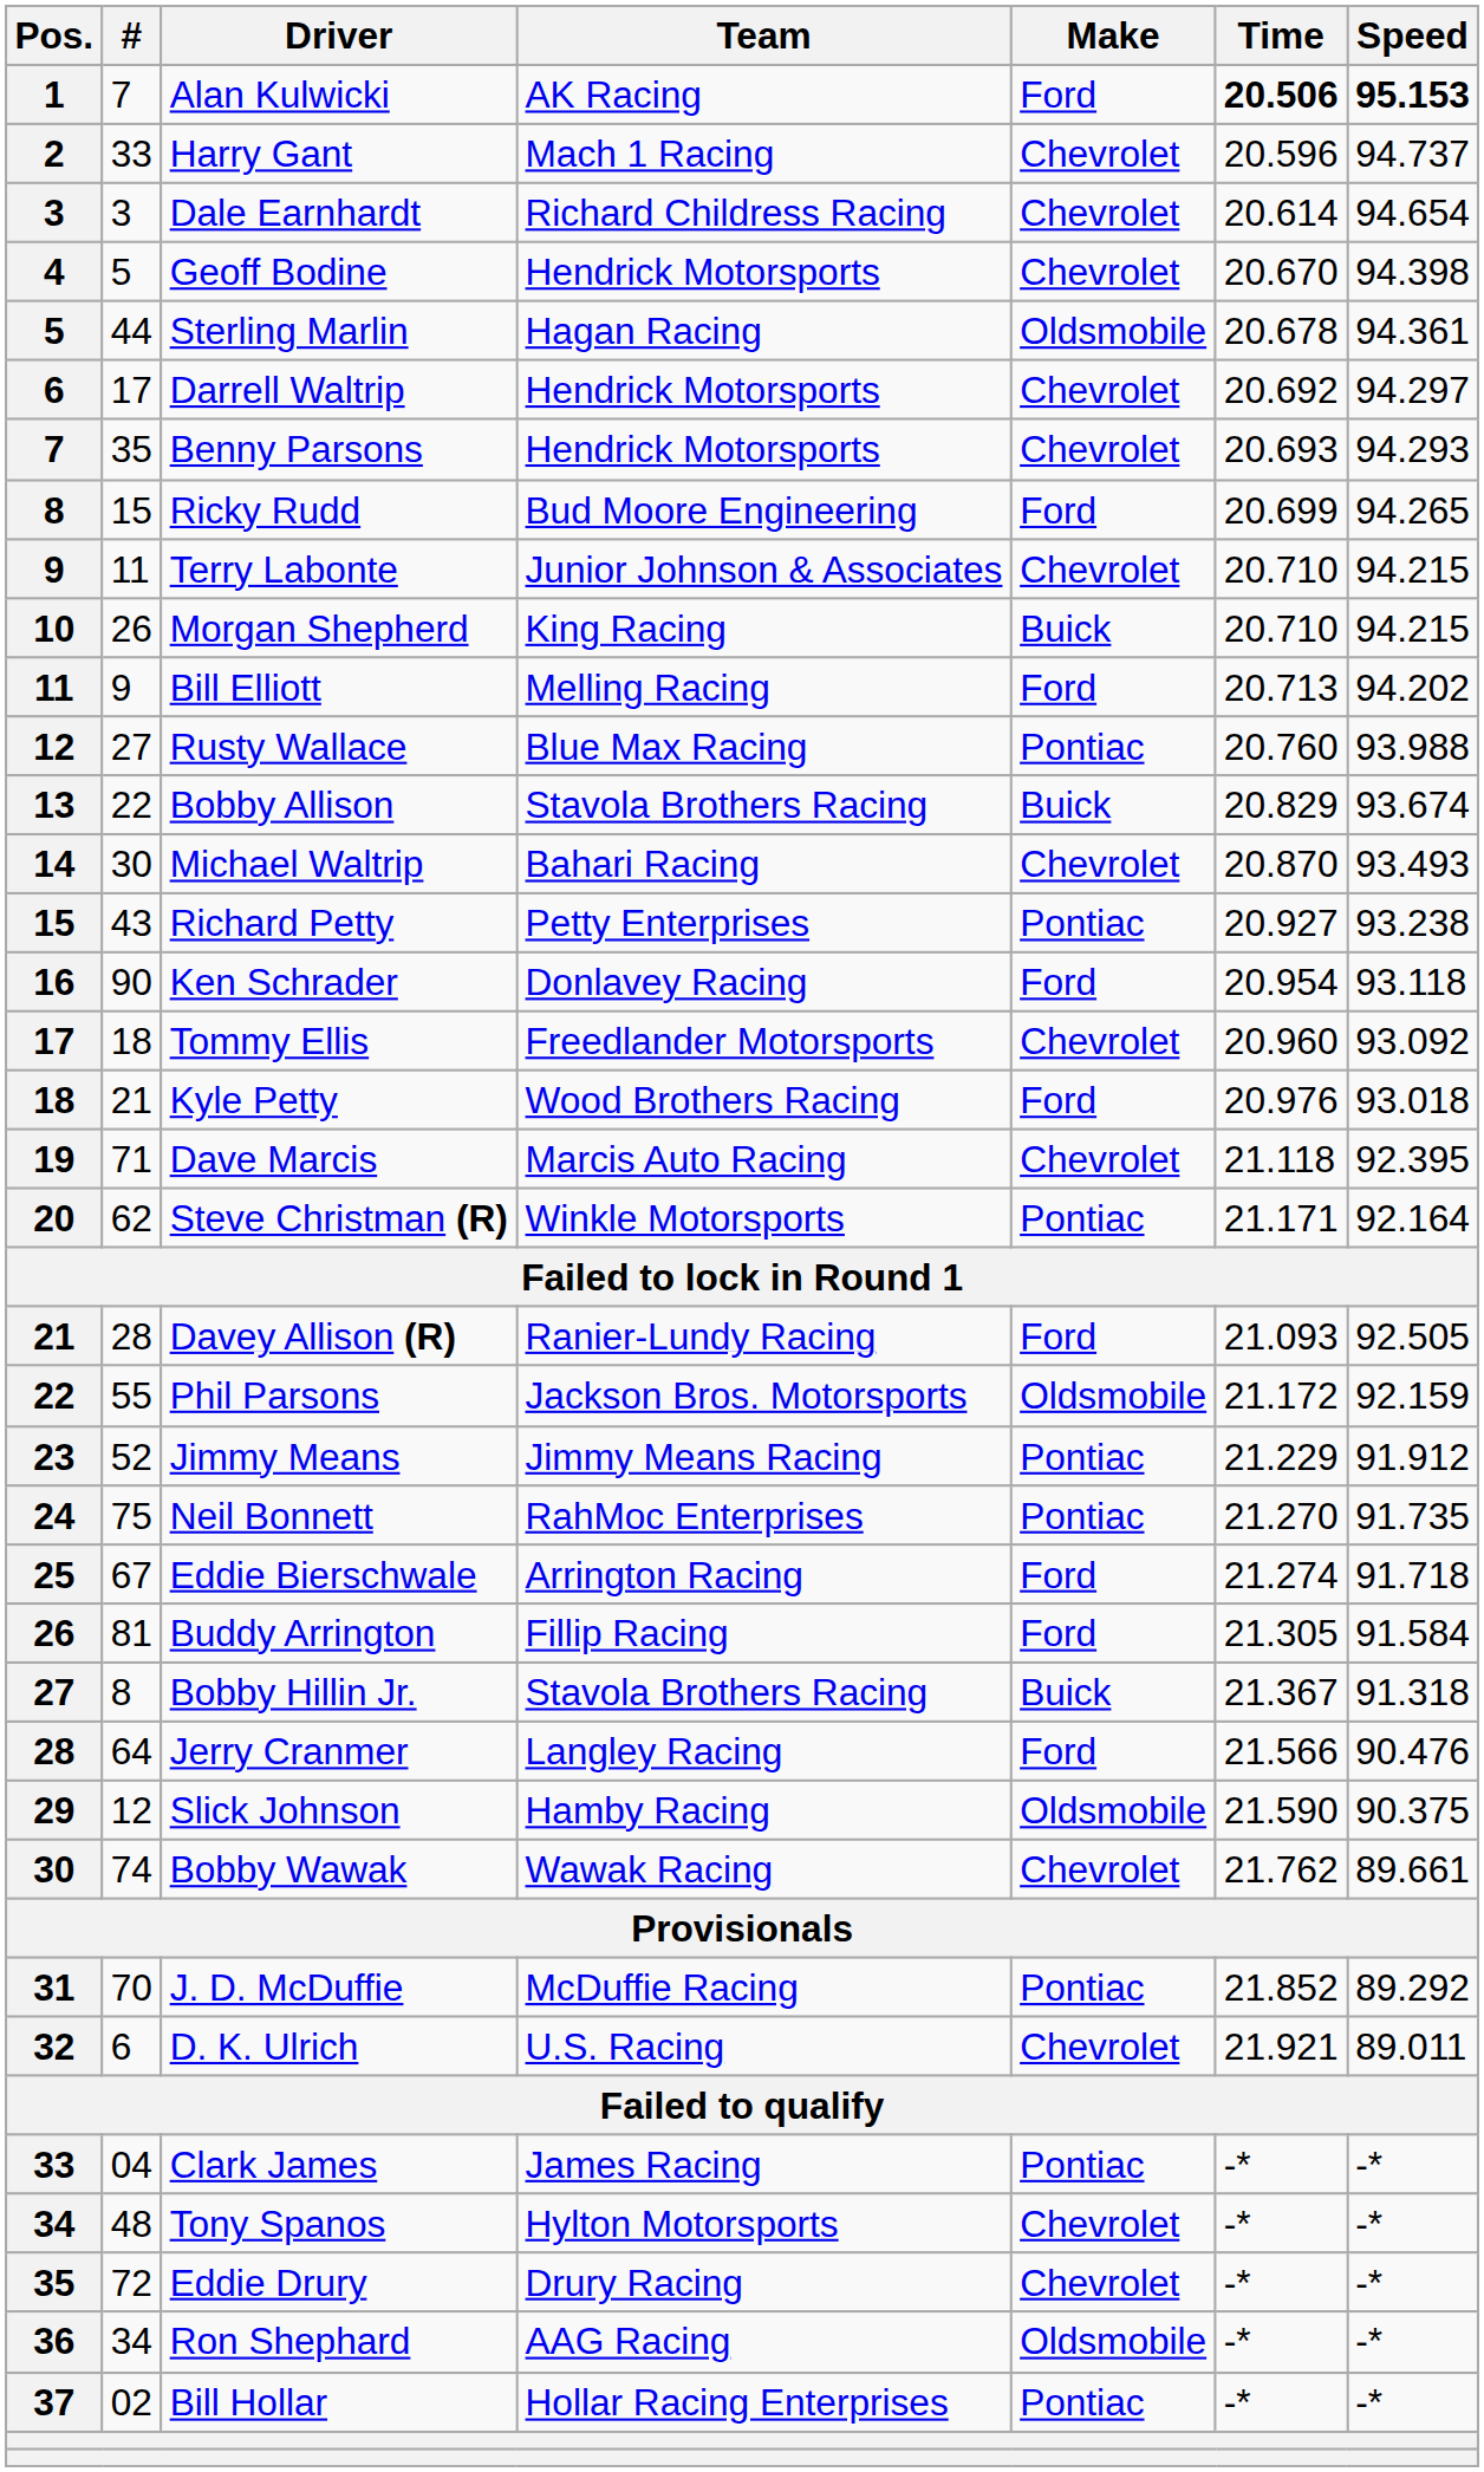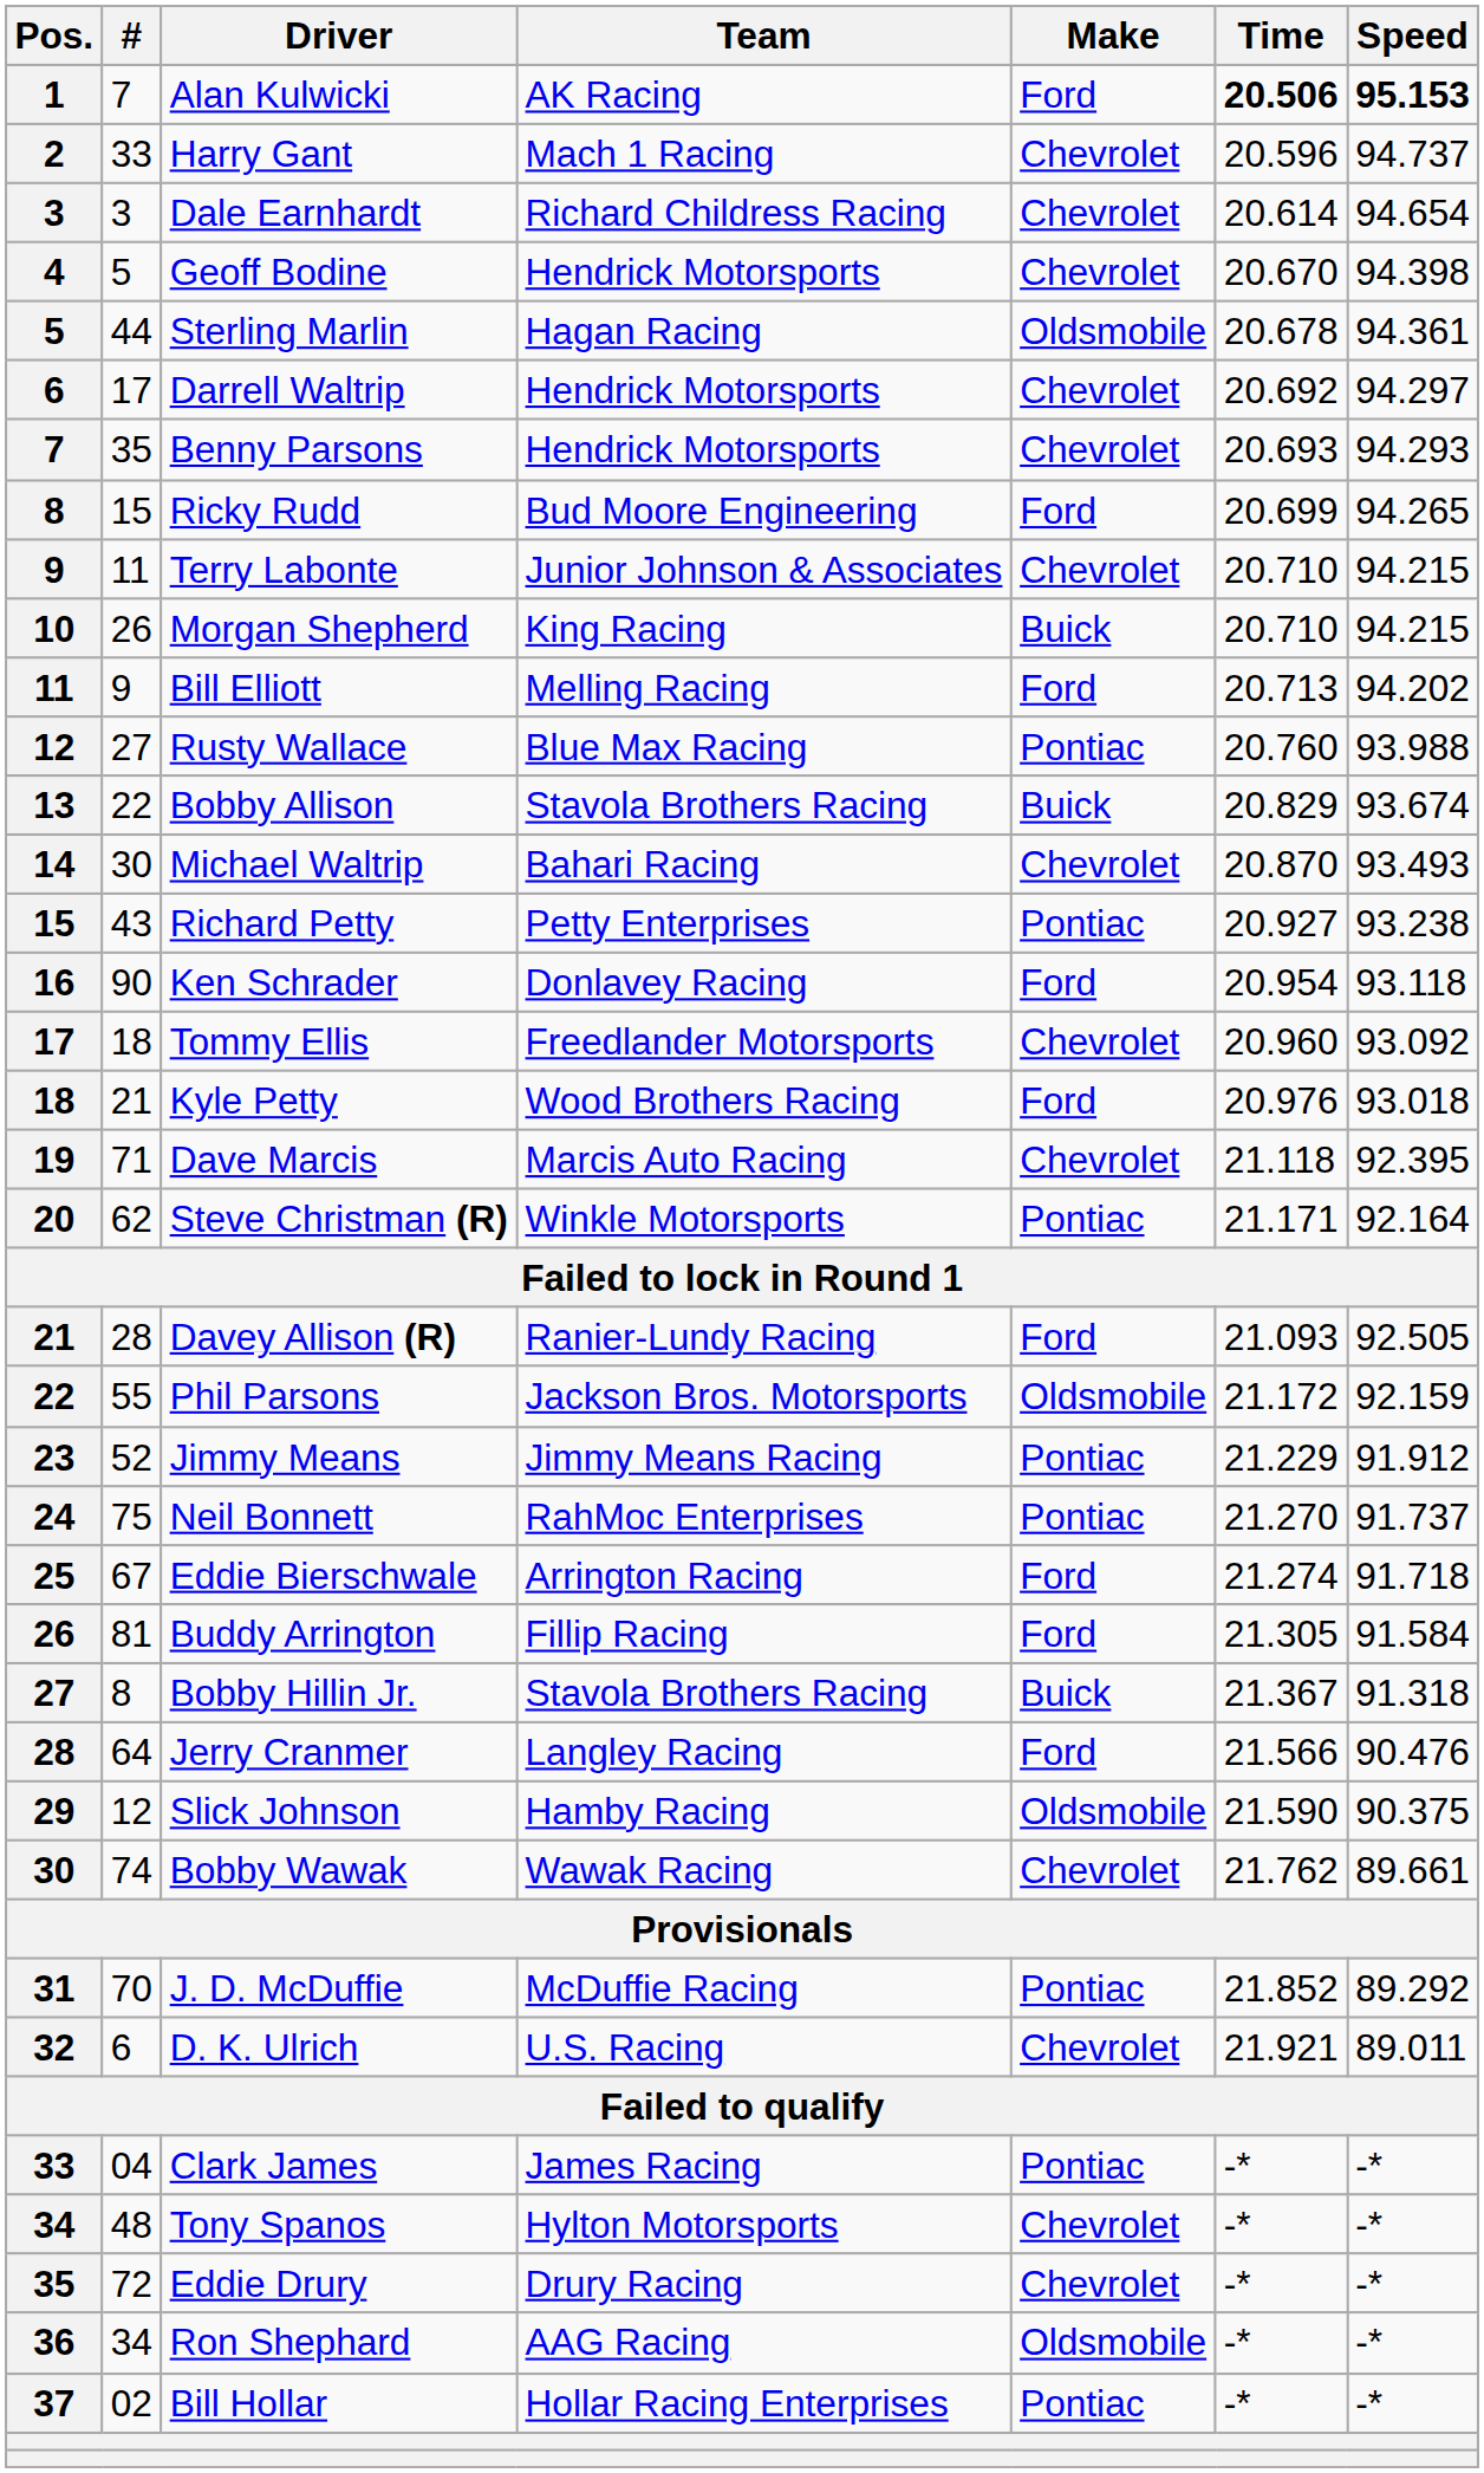 <table class="wikitable" style="font-size:95%">
 <tr>
 <th>Pos.</th>
 <th>#</th>
 <th>Driver</th>
 <th>Team</th>
 <th>Make</th>
 <th>Time</th>
 <th>Speed</th>
 </tr>
 <tr>
 <th>1</th>
 <td>7</td>
 <td><a href='#'>Alan Kulwicki</a></td>
 <td><a href='#'>AK Racing</a></td>
 <td><a href='#'>Ford</a></td>
 <td><strong>20.506</strong></td>
 <td><strong>95.153</strong></td>
 </tr>
 <tr>
 <th>2</th>
 <td>33</td>
 <td><a href='#'>Harry Gant</a></td>
 <td><a href='#'>Mach 1 Racing</a></td>
 <td><a href='#'>Chevrolet</a></td>
 <td>20.596</td>
 <td>94.737</td>
 </tr>
 <tr>
 <th>3</th>
 <td>3</td>
 <td><a href='#'>Dale Earnhardt</a></td>
 <td><a href='#'>Richard Childress Racing</a></td>
 <td><a href='#'>Chevrolet</a></td>
 <td>20.614</td>
 <td>94.654</td>
 </tr>
 <tr>
 <th>4</th>
 <td>5</td>
 <td><a href='#'>Geoff Bodine</a></td>
 <td><a href='#'>Hendrick Motorsports</a></td>
 <td><a href='#'>Chevrolet</a></td>
 <td>20.670</td>
 <td>94.398</td>
 </tr>
 <tr>
 <th>5</th>
 <td>44</td>
 <td><a href='#'>Sterling Marlin</a></td>
 <td><a href='#'>Hagan Racing</a></td>
 <td><a href='#'>Oldsmobile</a></td>
 <td>20.678</td>
 <td>94.361</td>
 </tr>
 <tr>
 <th>6</th>
 <td>17</td>
 <td><a href='#'>Darrell Waltrip</a></td>
 <td><a href='#'>Hendrick Motorsports</a></td>
 <td><a href='#'>Chevrolet</a></td>
 <td>20.692</td>
 <td>94.297</td>
 </tr>
 <tr>
 <th>7</th>
 <td>35</td>
 <td><a href='#'>Benny Parsons</a></td>
 <td><a href='#'>Hendrick Motorsports</a></td>
 <td><a href='#'>Chevrolet</a></td>
 <td>20.693</td>
 <td>94.293</td>
 </tr>
 <tr>
 <th>8</th>
 <td>15</td>
 <td><a href='#'>Ricky Rudd</a></td>
 <td><a href='#'>Bud Moore Engineering</a></td>
 <td><a href='#'>Ford</a></td>
 <td>20.699</td>
 <td>94.265</td>
 </tr>
 <tr>
 <th>9</th>
 <td>11</td>
 <td><a href='#'>Terry Labonte</a></td>
 <td><a href='#'>Junior Johnson & Associates</a></td>
 <td><a href='#'>Chevrolet</a></td>
 <td>20.710</td>
 <td>94.215</td>
 </tr>
 <tr>
 <th>10</th>
 <td>26</td>
 <td><a href='#'>Morgan Shepherd</a></td>
 <td><a href='#'>King Racing</a></td>
 <td><a href='#'>Buick</a></td>
 <td>20.710</td>
 <td>94.215</td>
 </tr>
 <tr>
 <th>11</th>
 <td>9</td>
 <td><a href='#'>Bill Elliott</a></td>
 <td><a href='#'>Melling Racing</a></td>
 <td><a href='#'>Ford</a></td>
 <td>20.713</td>
 <td>94.202</td>
 </tr>
 <tr>
 <th>12</th>
 <td>27</td>
 <td><a href='#'>Rusty Wallace</a></td>
 <td><a href='#'>Blue Max Racing</a></td>
 <td><a href='#'>Pontiac</a></td>
 <td>20.760</td>
 <td>93.988</td>
 </tr>
 <tr>
 <th>13</th>
 <td>22</td>
 <td><a href='#'>Bobby Allison</a></td>
 <td><a href='#'>Stavola Brothers Racing</a></td>
 <td><a href='#'>Buick</a></td>
 <td>20.829</td>
 <td>93.674</td>
 </tr>
 <tr>
 <th>14</th>
 <td>30</td>
 <td><a href='#'>Michael Waltrip</a></td>
 <td><a href='#'>Bahari Racing</a></td>
 <td><a href='#'>Chevrolet</a></td>
 <td>20.870</td>
 <td>93.493</td>
 </tr>
 <tr>
 <th>15</th>
 <td>43</td>
 <td><a href='#'>Richard Petty</a></td>
 <td><a href='#'>Petty Enterprises</a></td>
 <td><a href='#'>Pontiac</a></td>
 <td>20.927</td>
 <td>93.238</td>
 </tr>
 <tr>
 <th>16</th>
 <td>90</td>
 <td><a href='#'>Ken Schrader</a></td>
 <td><a href='#'>Donlavey Racing</a></td>
 <td><a href='#'>Ford</a></td>
 <td>20.954</td>
 <td>93.118</td>
 </tr>
 <tr>
 <th>17</th>
 <td>18</td>
 <td><a href='#'>Tommy Ellis</a></td>
 <td><a href='#'>Freedlander Motorsports</a></td>
 <td><a href='#'>Chevrolet</a></td>
 <td>20.960</td>
 <td>93.092</td>
 </tr>
 <tr>
 <th>18</th>
 <td>21</td>
 <td><a href='#'>Kyle Petty</a></td>
 <td><a href='#'>Wood Brothers Racing</a></td>
 <td><a href='#'>Ford</a></td>
 <td>20.976</td>
 <td>93.018</td>
 </tr>
 <tr>
 <th>19</th>
 <td>71</td>
 <td><a href='#'>Dave Marcis</a></td>
 <td><a href='#'>Marcis Auto Racing</a></td>
 <td><a href='#'>Chevrolet</a></td>
 <td>21.118</td>
 <td>92.395</td>
 </tr>
 <tr>
 <th>20</th>
 <td>62</td>
 <td><a href='#'>Steve Christman</a> <strong>(R)</strong></td>
 <td><a href='#'>Winkle Motorsports</a></td>
 <td><a href='#'>Pontiac</a></td>
 <td>21.171</td>
 <td>92.164</td>
 </tr>
 <tr>
 <th colspan="7">Failed to lock in Round 1</th>
 </tr>
 <tr>
 <th>21</th>
 <td>28</td>
 <td><a href='#'>Davey Allison</a> <strong>(R)</strong></td>
 <td><a href='#'>Ranier-Lundy Racing</a></td>
 <td><a href='#'>Ford</a></td>
 <td>21.093</td>
 <td>92.505</td>
 </tr>
 <tr>
 <th>22</th>
 <td>55</td>
 <td><a href='#'>Phil Parsons</a></td>
 <td><a href='#'>Jackson Bros. Motorsports</a></td>
 <td><a href='#'>Oldsmobile</a></td>
 <td>21.172</td>
 <td>92.159</td>
 </tr>
 <tr>
 <th>23</th>
 <td>52</td>
 <td><a href='#'>Jimmy Means</a></td>
 <td><a href='#'>Jimmy Means Racing</a></td>
 <td><a href='#'>Pontiac</a></td>
 <td>21.229</td>
 <td>91.912</td>
 </tr>
 <tr>
 <th>24</th>
 <td>75</td>
 <td><a href='#'>Neil Bonnett</a></td>
 <td><a href='#'>RahMoc Enterprises</a></td>
 <td><a href='#'>Pontiac</a></td>
 <td>21.270</td>
-<td>91.735</td>
+<td>91.737</td>
 </tr>
 <tr>
 <th>25</th>
 <td>67</td>
 <td><a href='#'>Eddie Bierschwale</a></td>
 <td><a href='#'>Arrington Racing</a></td>
 <td><a href='#'>Ford</a></td>
 <td>21.274</td>
 <td>91.718</td>
 </tr>
 <tr>
 <th>26</th>
 <td>81</td>
 <td><a href='#'>Buddy Arrington</a></td>
 <td><a href='#'>Fillip Racing</a></td>
 <td><a href='#'>Ford</a></td>
 <td>21.305</td>
 <td>91.584</td>
 </tr>
 <tr>
 <th>27</th>
 <td>8</td>
 <td><a href='#'>Bobby Hillin Jr.</a></td>
 <td><a href='#'>Stavola Brothers Racing</a></td>
 <td><a href='#'>Buick</a></td>
 <td>21.367</td>
 <td>91.318</td>
 </tr>
 <tr>
 <th>28</th>
 <td>64</td>
 <td><a href='#'>Jerry Cranmer</a></td>
 <td><a href='#'>Langley Racing</a></td>
 <td><a href='#'>Ford</a></td>
 <td>21.566</td>
 <td>90.476</td>
 </tr>
 <tr>
 <th>29</th>
 <td>12</td>
 <td><a href='#'>Slick Johnson</a></td>
 <td><a href='#'>Hamby Racing</a></td>
 <td><a href='#'>Oldsmobile</a></td>
 <td>21.590</td>
 <td>90.375</td>
 </tr>
 <tr>
 <th>30</th>
 <td>74</td>
 <td><a href='#'>Bobby Wawak</a></td>
 <td><a href='#'>Wawak Racing</a></td>
 <td><a href='#'>Chevrolet</a></td>
 <td>21.762</td>
 <td>89.661</td>
 </tr>
 <tr>
 <th colspan="7">Provisionals</th>
 </tr>
 <tr>
 <th>31</th>
 <td>70</td>
 <td><a href='#'>J. D. McDuffie</a></td>
 <td><a href='#'>McDuffie Racing</a></td>
 <td><a href='#'>Pontiac</a></td>
 <td>21.852</td>
 <td>89.292</td>
 </tr>
 <tr>
 <th>32</th>
 <td>6</td>
 <td><a href='#'>D. K. Ulrich</a></td>
 <td><a href='#'>U.S. Racing</a></td>
 <td><a href='#'>Chevrolet</a></td>
 <td>21.921</td>
 <td>89.011</td>
 </tr>
 <tr>
 <th colspan="7">Failed to qualify</th>
 </tr>
 <tr>
 <th>33</th>
 <td>04</td>
 <td><a href='#'>Clark James</a></td>
 <td><a href='#'>James Racing</a></td>
 <td><a href='#'>Pontiac</a></td>
 <td>-*</td>
 <td>-*</td>
 </tr>
 <tr>
 <th>34</th>
 <td>48</td>
 <td><a href='#'>Tony Spanos</a></td>
 <td><a href='#'>Hylton Motorsports</a></td>
 <td><a href='#'>Chevrolet</a></td>
 <td>-*</td>
 <td>-*</td>
 </tr>
 <tr>
 <th>35</th>
 <td>72</td>
 <td><a href='#'>Eddie Drury</a></td>
 <td><a href='#'>Drury Racing</a></td>
 <td><a href='#'>Chevrolet</a></td>
 <td>-*</td>
 <td>-*</td>
 </tr>
 <tr>
 <th>36</th>
 <td>34</td>
 <td><a href='#'>Ron Shephard</a></td>
 <td><a href='#'>AAG Racing</a></td>
 <td><a href='#'>Oldsmobile</a></td>
 <td>-*</td>
 <td>-*</td>
 </tr>
 <tr>
 <th>37</th>
 <td>02</td>
 <td><a href='#'>Bill Hollar</a></td>
 <td><a href='#'>Hollar Racing Enterprises</a></td>
 <td><a href='#'>Pontiac</a></td>
 <td>-*</td>
 <td>-*</td>
 </tr>
 <tr>
 <th colspan="7"></th>
 </tr>
 <tr>
 <th colspan="7"></th>
 </tr>
 </table>
